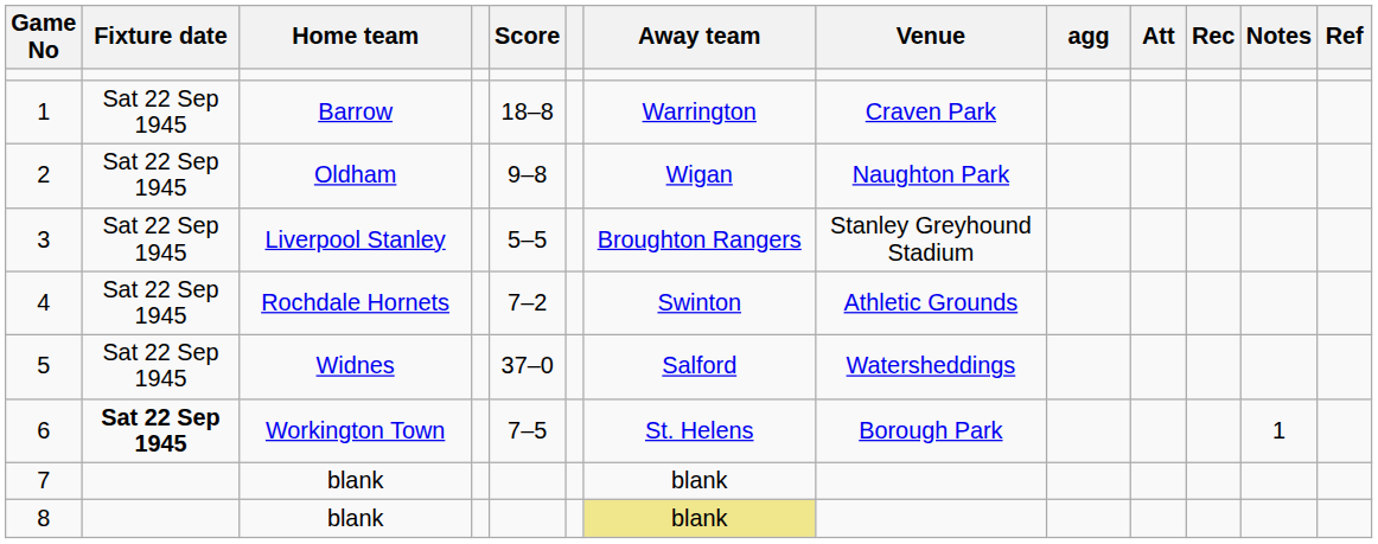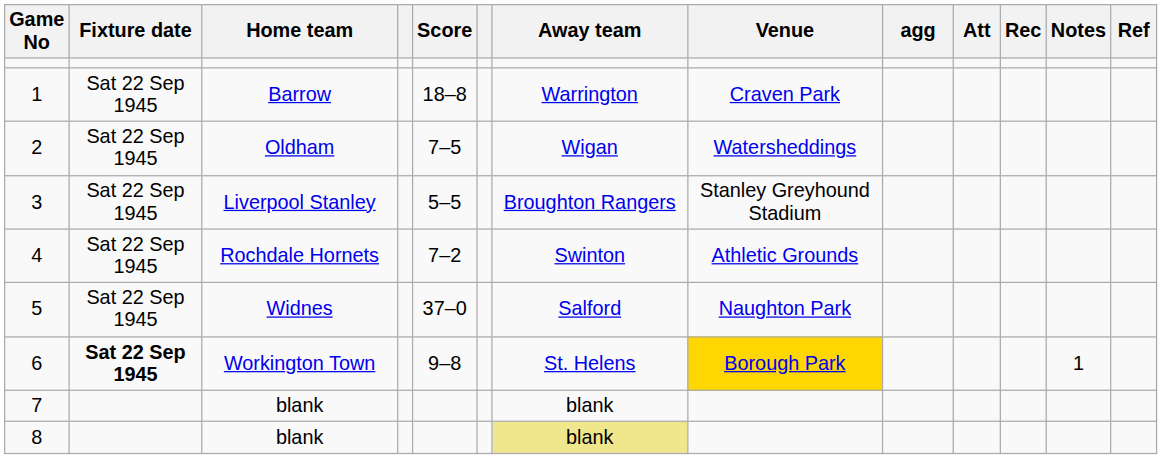 <table class="wikitable" style="text-align:center;">
 <tr>
 <th width=20 abbr="No">Game No</th>
 <th width=100 abbr="Date">Fixture date</th>
 <th width=150 abbr="Home team">Home team</th>
 <th width=5 abbr="space"></th>
 <th width=20 abbr="Score">Score</th>
 <th width=5 abbr="space"></th>
 <th width=150 abbr="Away team">Away team</th>
 <th width=150 abbr="Venue">Venue</th>
 <th width=50 abbr="agg">agg</th>
 <th width=30 abbr="Att">Att</th>
 <th width=30 abbr="Rec">Rec</th>
 <th width=20 abbr="Notes">Notes</th>
 <th width=30 abbr="Ref">Ref</th>
 </tr>
 <tr>
 <td></td>
 <td></td>
 <td></td>
 <td></td>
 <td></td>
 <td></td>
 <td></td>
 <td></td>
 <td></td>
 <td></td>
 <td></td>
 <td></td>
 </tr>
 <tr>
 <td>1</td>
 <td>Sat 22 Sep 1945</td>
 <td><a href='#'>Barrow</a></td>
 <td></td>
 <td>18–8</td>
 <td></td>
 <td><a href='#'>Warrington</a></td>
 <td><a href='#'>Craven Park</a></td>
 <td></td>
 <td></td>
 <td></td>
 <td></td>
 <td></td>
 </tr>
 <tr>
 <td>2</td>
 <td>Sat 22 Sep 1945</td>
 <td><a href='#'>Oldham</a></td>
 <td></td>
-<td>9–8</td>
+<td>7–5</td>
 <td></td>
 <td><a href='#'>Wigan</a></td>
-<td><a href='#'>Naughton Park</a></td>
+<td><a href='#'>Watersheddings</a></td>
 <td></td>
 <td></td>
 <td></td>
 <td></td>
 <td></td>
 </tr>
 <tr>
 <td>3</td>
 <td>Sat 22 Sep 1945</td>
 <td><a href='#'>Liverpool Stanley</a></td>
 <td></td>
 <td>5–5</td>
 <td></td>
 <td><a href='#'>Broughton Rangers</a></td>
 <td>Stanley Greyhound Stadium</td>
 <td></td>
 <td></td>
 <td></td>
 <td></td>
 <td></td>
 </tr>
 <tr>
 <td>4</td>
 <td>Sat 22 Sep 1945</td>
 <td><a href='#'>Rochdale Hornets</a></td>
 <td></td>
 <td>7–2</td>
 <td></td>
 <td><a href='#'>Swinton</a></td>
 <td><a href='#'>Athletic Grounds</a></td>
 <td></td>
 <td></td>
 <td></td>
 <td></td>
 <td></td>
 </tr>
 <tr>
 <td>5</td>
 <td>Sat 22 Sep 1945</td>
 <td><a href='#'>Widnes</a></td>
 <td></td>
 <td>37–0</td>
 <td></td>
 <td><a href='#'>Salford</a></td>
-<td><a href='#'>Watersheddings</a></td>
+<td><a href='#'>Naughton Park</a></td>
 <td></td>
 <td></td>
 <td></td>
 <td></td>
 <td></td>
 </tr>
 <tr>
 <td>6</td>
 <td><strong>Sat 22 Sep 1945</strong></td>
 <td><a href='#'>Workington Town</a></td>
 <td></td>
-<td>7–5</td>
+<td>9–8</td>
 <td></td>
 <td><a href='#'>St. Helens</a></td>
-<td><a href='#'>Borough Park</a></td>
+<td style="background: gold;"><a href='#'>Borough Park</a></td>
 <td></td>
 <td></td>
 <td></td>
 <td>1</td>
 <td></td>
 </tr>
 <tr>
 <td>7</td>
 <td></td>
 <td>blank</td>
 <td></td>
 <td></td>
 <td></td>
 <td>blank</td>
 <td></td>
 <td></td>
 <td></td>
 <td></td>
 <td></td>
 <td></td>
 </tr>
 <tr>
 <td>8</td>
 <td></td>
 <td>blank</td>
 <td></td>
 <td></td>
 <td></td>
 <td style="background: khaki;">blank</td>
 <td></td>
 <td></td>
 <td></td>
 <td></td>
 <td></td>
 <td></td>
 </tr>
 </table>
